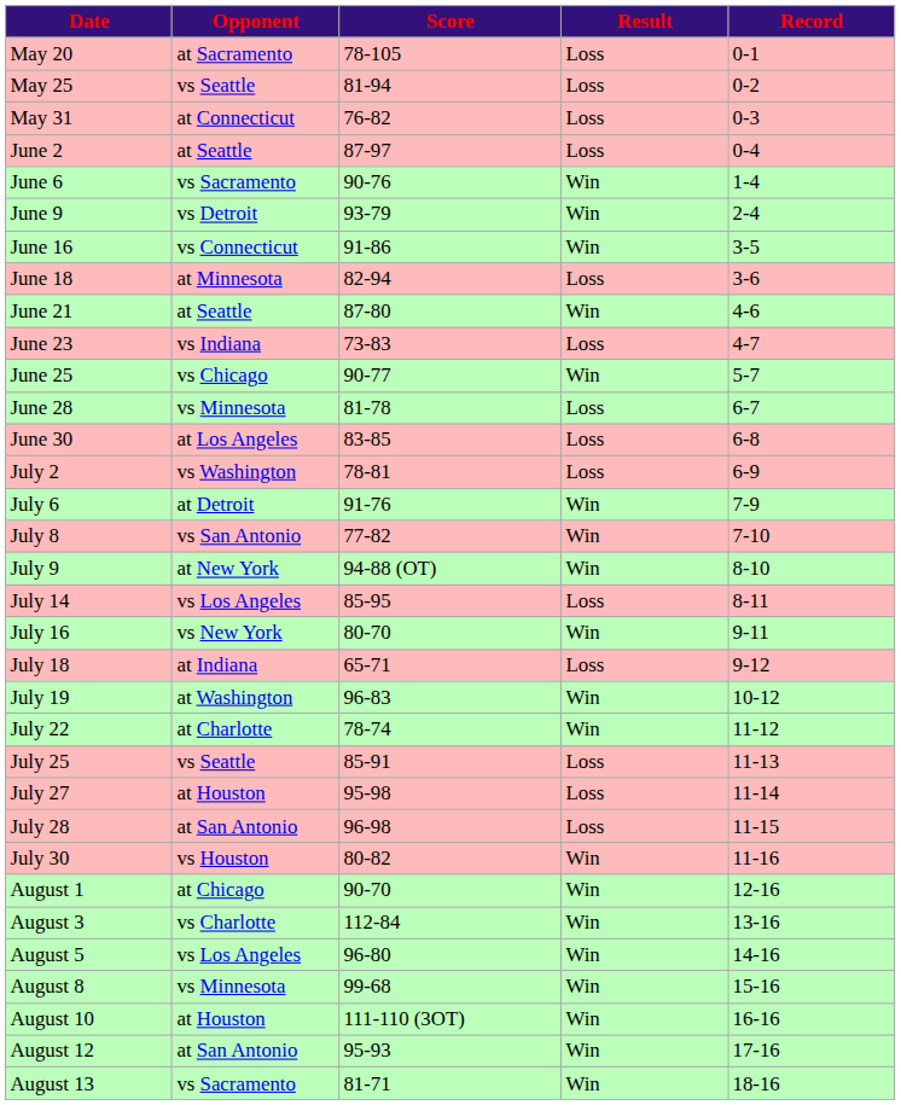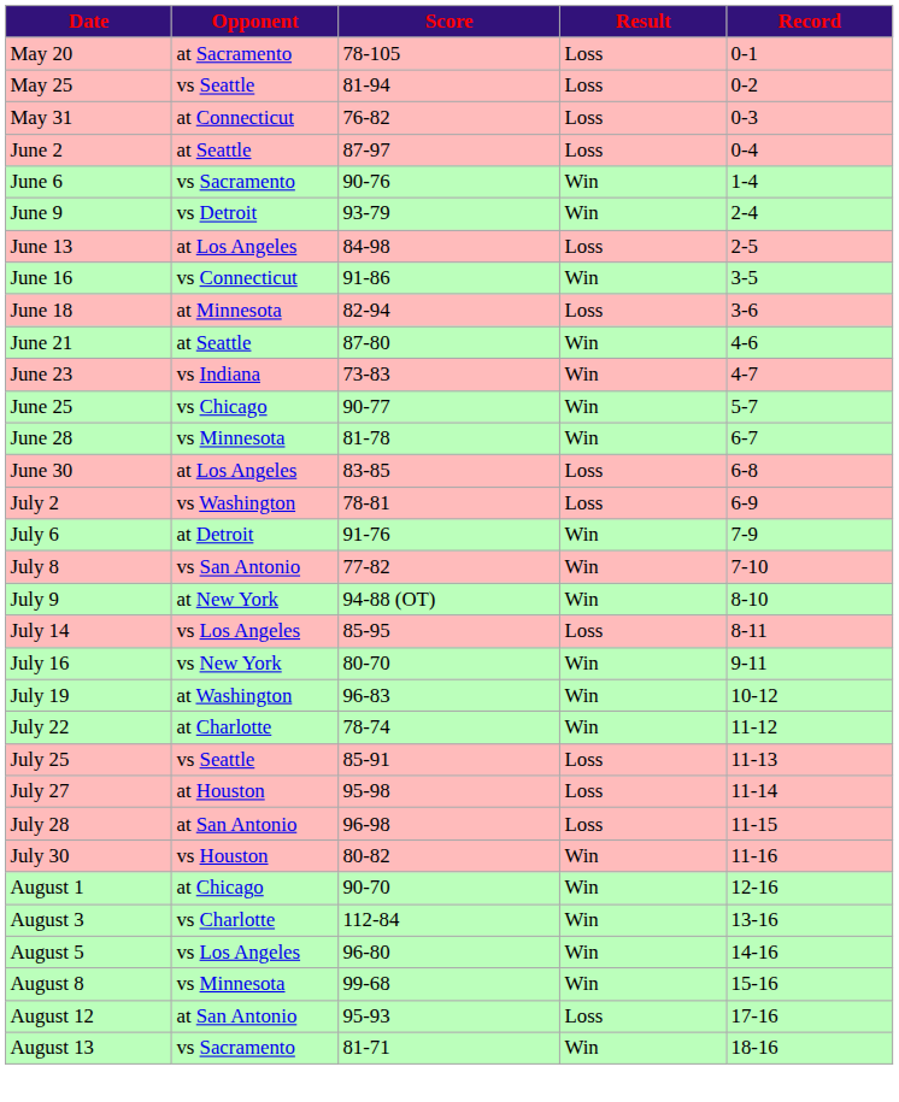 <table class="wikitable sortable">
 <tr>
 <th style="background:#32127a;color:red;" width="15%">Date</th>
 <th style="background:#32127a;color:red;" width="15%">Opponent</th>
 <th style="background:#32127a;color:red;" width="20%">Score</th>
 <th style="background:#32127a;color:red;" width="15%">Result</th>
 <th style="background:#32127a;color:red;" width="15%">Record</th>
 </tr>
 <tr bgcolor="ffbbbb">
 <td>May 20</td>
 <td>at <a href='#'>Sacramento</a></td>
 <td>78-105</td>
 <td>Loss</td>
 <td>0-1</td>
 </tr>
 <tr bgcolor="ffbbbb">
 <td>May 25</td>
 <td>vs <a href='#'>Seattle</a></td>
 <td>81-94</td>
 <td>Loss</td>
 <td>0-2</td>
 </tr>
 <tr bgcolor="ffbbbb">
 <td>May 31</td>
 <td>at <a href='#'>Connecticut</a></td>
 <td>76-82</td>
 <td>Loss</td>
 <td>0-3</td>
 </tr>
 <tr bgcolor="ffbbbb">
 <td>June 2</td>
 <td>at <a href='#'>Seattle</a></td>
 <td>87-97</td>
 <td>Loss</td>
 <td>0-4</td>
 </tr>
 <tr bgcolor="bbffbb">
 <td>June 6</td>
 <td>vs <a href='#'>Sacramento</a></td>
 <td>90-76</td>
 <td>Win</td>
 <td>1-4</td>
 </tr>
 <tr bgcolor="bbffbb">
 <td>June 9</td>
 <td>vs <a href='#'>Detroit</a></td>
 <td>93-79</td>
 <td>Win</td>
 <td>2-4</td>
 </tr>
+<tr bgcolor="ffbbbb">
+<td>June 13</td>
+<td>at <a href='#'>Los Angeles</a></td>
+<td>84-98</td>
+<td>Loss</td>
+<td>2-5</td>
+</tr>
 <tr bgcolor="bbffbb">
 <td>June 16</td>
 <td>vs <a href='#'>Connecticut</a></td>
 <td>91-86</td>
 <td>Win</td>
 <td>3-5</td>
 </tr>
 <tr bgcolor="ffbbbb">
 <td>June 18</td>
 <td>at <a href='#'>Minnesota</a></td>
 <td>82-94</td>
 <td>Loss</td>
 <td>3-6</td>
 </tr>
 <tr bgcolor="bbffbb">
 <td>June 21</td>
 <td>at <a href='#'>Seattle</a></td>
 <td>87-80</td>
 <td>Win</td>
 <td>4-6</td>
 </tr>
 <tr bgcolor="ffbbbb">
 <td>June 23</td>
 <td>vs <a href='#'>Indiana</a></td>
 <td>73-83</td>
-<td>Loss</td>
+<td>Win</td>
 <td>4-7</td>
 </tr>
 <tr bgcolor="bbffbb">
 <td>June 25</td>
 <td>vs <a href='#'>Chicago</a></td>
 <td>90-77</td>
 <td>Win</td>
 <td>5-7</td>
 </tr>
 <tr bgcolor="bbffbb">
 <td>June 28</td>
 <td>vs <a href='#'>Minnesota</a></td>
 <td>81-78</td>
-<td>Loss</td>
+<td>Win</td>
 <td>6-7</td>
 </tr>
 <tr bgcolor="ffbbbb">
 <td>June 30</td>
 <td>at <a href='#'>Los Angeles</a></td>
 <td>83-85</td>
 <td>Loss</td>
 <td>6-8</td>
 </tr>
 <tr bgcolor="ffbbbb">
 <td>July 2</td>
 <td>vs <a href='#'>Washington</a></td>
 <td>78-81</td>
 <td>Loss</td>
 <td>6-9</td>
 </tr>
 <tr bgcolor="bbffbb">
 <td>July 6</td>
 <td>at <a href='#'>Detroit</a></td>
 <td>91-76</td>
 <td>Win</td>
 <td>7-9</td>
 </tr>
 <tr bgcolor="ffbbbb">
 <td>July 8</td>
 <td>vs <a href='#'>San Antonio</a></td>
 <td>77-82</td>
 <td>Win</td>
 <td>7-10</td>
 </tr>
 <tr bgcolor="bbffbb">
 <td>July 9</td>
 <td>at <a href='#'>New York</a></td>
 <td>94-88 (OT)</td>
 <td>Win</td>
 <td>8-10</td>
 </tr>
 <tr bgcolor="ffbbbb">
 <td>July 14</td>
 <td>vs <a href='#'>Los Angeles</a></td>
 <td>85-95</td>
 <td>Loss</td>
 <td>8-11</td>
 </tr>
 <tr bgcolor="bbffbb">
 <td>July 16</td>
 <td>vs <a href='#'>New York</a></td>
 <td>80-70</td>
 <td>Win</td>
 <td>9-11</td>
-</tr>
-<tr bgcolor="ffbbbb">
-<td>July 18</td>
-<td>at <a href='#'>Indiana</a></td>
-<td>65-71</td>
-<td>Loss</td>
-<td>9-12</td>
 </tr>
 <tr bgcolor="bbffbb">
 <td>July 19</td>
 <td>at <a href='#'>Washington</a></td>
 <td>96-83</td>
 <td>Win</td>
 <td>10-12</td>
 </tr>
 <tr bgcolor="bbffbb">
 <td>July 22</td>
 <td>at <a href='#'>Charlotte</a></td>
 <td>78-74</td>
 <td>Win</td>
 <td>11-12</td>
 </tr>
 <tr bgcolor="ffbbbb">
 <td>July 25</td>
 <td>vs <a href='#'>Seattle</a></td>
 <td>85-91</td>
 <td>Loss</td>
 <td>11-13</td>
 </tr>
 <tr bgcolor="ffbbbb">
 <td>July 27</td>
 <td>at <a href='#'>Houston</a></td>
 <td>95-98</td>
 <td>Loss</td>
 <td>11-14</td>
 </tr>
 <tr bgcolor="ffbbbb">
 <td>July 28</td>
 <td>at <a href='#'>San Antonio</a></td>
 <td>96-98</td>
 <td>Loss</td>
 <td>11-15</td>
 </tr>
 <tr bgcolor="ffbbbb">
 <td>July 30</td>
 <td>vs <a href='#'>Houston</a></td>
 <td>80-82</td>
 <td>Win</td>
 <td>11-16</td>
 </tr>
 <tr bgcolor="bbffbb">
 <td>August 1</td>
 <td>at <a href='#'>Chicago</a></td>
 <td>90-70</td>
 <td>Win</td>
 <td>12-16</td>
 </tr>
 <tr bgcolor="bbffbb">
 <td>August 3</td>
 <td>vs <a href='#'>Charlotte</a></td>
 <td>112-84</td>
 <td>Win</td>
 <td>13-16</td>
 </tr>
 <tr bgcolor="bbffbb">
 <td>August 5</td>
 <td>vs <a href='#'>Los Angeles</a></td>
 <td>96-80</td>
 <td>Win</td>
 <td>14-16</td>
 </tr>
 <tr bgcolor="bbffbb">
 <td>August 8</td>
 <td>vs <a href='#'>Minnesota</a></td>
 <td>99-68</td>
 <td>Win</td>
 <td>15-16</td>
 </tr>
 <tr bgcolor="bbffbb">
-<td>August 10</td>
-<td>at <a href='#'>Houston</a></td>
-<td>111-110 (3OT)</td>
-<td>Win</td>
-<td>16-16</td>
-</tr>
-<tr bgcolor="bbffbb">
 <td>August 12</td>
 <td>at <a href='#'>San Antonio</a></td>
 <td>95-93</td>
-<td>Win</td>
+<td>Loss</td>
 <td>17-16</td>
 </tr>
 <tr bgcolor="bbffbb">
 <td>August 13</td>
 <td>vs <a href='#'>Sacramento</a></td>
 <td>81-71</td>
 <td>Win</td>
 <td>18-16</td>
 </tr>
 </table>
